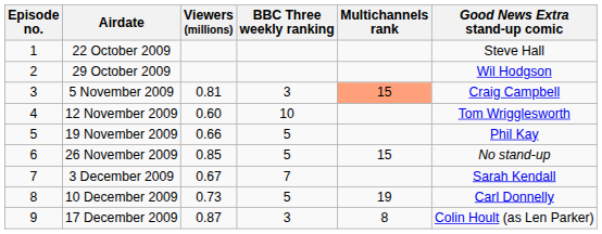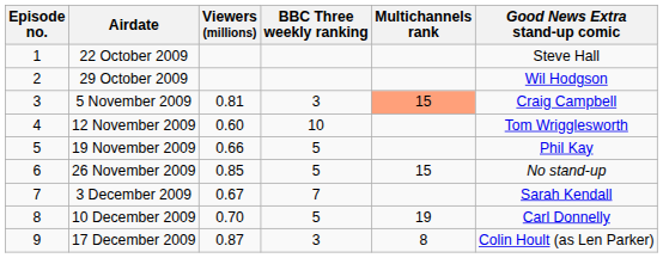 <table class="wikitable" style="text-align:center;">
 <tr>
 <th>Episode<br>no.</th>
 <th>Airdate</th>
 <th>Viewers<br><small>(millions)</small></th>
 <th>BBC Three<br>weekly ranking</th>
 <th>Multichannels<br>rank</th>
 <th><em>Good News Extra</em><br>stand-up comic</th>
 </tr>
 <tr>
 <td>1</td>
 <td>22 October 2009</td>
 <td></td>
 <td></td>
 <td></td>
 <td>Steve Hall</td>
 </tr>
 <tr>
 <td>2</td>
 <td>29 October 2009</td>
 <td></td>
 <td></td>
 <td></td>
 <td><a href='#'>Wil Hodgson</a></td>
 </tr>
 <tr>
 <td>3</td>
 <td>5 November 2009</td>
 <td>0.81</td>
 <td>3</td>
 <td style="background: lightsalmon;">15</td>
 <td><a href='#'>Craig Campbell</a></td>
 </tr>
 <tr>
 <td>4</td>
 <td>12 November 2009</td>
 <td>0.60</td>
 <td>10</td>
 <td></td>
 <td><a href='#'>Tom Wrigglesworth</a></td>
 </tr>
 <tr>
 <td>5</td>
 <td>19 November 2009</td>
 <td>0.66</td>
 <td>5</td>
 <td></td>
 <td><a href='#'>Phil Kay</a></td>
 </tr>
 <tr>
 <td>6</td>
 <td>26 November 2009</td>
 <td>0.85</td>
 <td>5</td>
 <td>15</td>
 <td><em>No stand-up</em></td>
 </tr>
 <tr>
 <td>7</td>
 <td>3 December 2009</td>
 <td>0.67</td>
 <td>7</td>
 <td></td>
 <td><a href='#'>Sarah Kendall</a></td>
 </tr>
 <tr>
 <td>8</td>
 <td>10 December 2009</td>
-<td>0.73</td>
+<td>0.70</td>
 <td>5</td>
 <td>19</td>
 <td><a href='#'>Carl Donnelly</a></td>
 </tr>
 <tr>
 <td>9</td>
 <td>17 December 2009</td>
 <td>0.87</td>
 <td>3</td>
 <td>8</td>
 <td><a href='#'>Colin Hoult</a> (as Len Parker)</td>
 </tr>
 </table>
